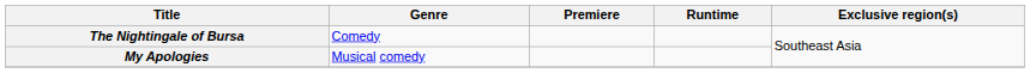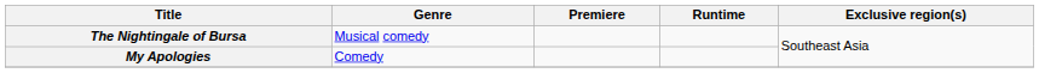 <table class="wikitable plainrowheaders sortable" style="width:99%;">
 <tr>
 <th>Title</th>
 <th>Genre</th>
 <th>Premiere</th>
 <th>Runtime</th>
 <th>Exclusive region(s)</th>
 </tr>
 <tr>
 <th scope="row"><em>The Nightingale of Bursa</em></th>
-<td><a href='#'>Comedy</a></td>
+<td><a href='#'>Musical</a> <a href='#'>comedy</a></td>
 <td></td>
 <td></td>
 <td rowspan="2">Southeast Asia</td>
 </tr>
 <tr>
 <th scope="row"><em>My Apologies</em></th>
-<td><a href='#'>Musical</a> <a href='#'>comedy</a></td>
+<td><a href='#'>Comedy</a></td>
 <td></td>
 <td></td>
 </tr>
 <tr>
 </tr>
 </table>
